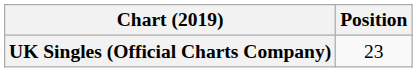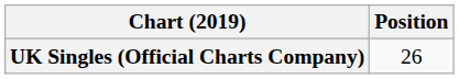 <table class="wikitable plainrowheaders" style="text-align:center">
 <tr>
 <th scope="col">Chart (2019)</th>
 <th scope="col">Position</th>
 </tr>
 <tr>
 <th scope="row">UK Singles (Official Charts Company)</th>
-<td>23</td>
+<td>26</td>
 </tr>
 </table>
